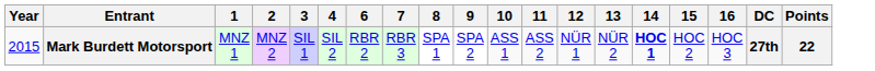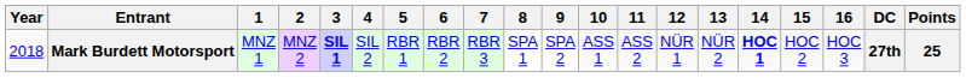 <table class="wikitable" style="text-align:center; font-size:85%">
 <tr>
 <th>Year</th>
 <th>Entrant</th>
 <th>1</th>
 <th>2</th>
 <th>3</th>
 <th>4</th>
+<th>5</th>
 <th>6</th>
 <th>7</th>
 <th>8</th>
 <th>9</th>
 <th>10</th>
 <th>11</th>
 <th>12</th>
 <th>13</th>
 <th>14</th>
 <th>15</th>
 <th>16</th>
 <th>DC</th>
 <th>Points</th>
 </tr>
 <tr>
-<td><a href='#'>2015</a></td>
+<td><a href='#'>2018</a></td>
 <th nowrap>Mark Burdett Motorsport</th>
 <td style="background:#DFFFDF;"><a href='#'>MNZ<br>1</a><br></td>
 <td style="background:#EFCFFF;"><a href='#'>MNZ<br>2</a><br></td>
-<td style="background:#CFCFFF;"><a href='#'>SIL<br>1</a><br></td>
+<td style="background:#CFCFFF;"><strong><a href='#'>SIL<br>1</a><br></strong></td>
 <td style="background:#DFFFDF;"><a href='#'>SIL<br>2</a><br></td>
+<td style="background:#DFFFDF;"><a href='#'>RBR<br>1</a><br></td>
 <td style="background:#DFFFDF;"><a href='#'>RBR<br>2</a><br></td>
 <td style="background:#DFFFDF;"><a href='#'>RBR<br>3</a><br></td>
 <td style="background:#FFFFFF;"><a href='#'>SPA<br>1</a><br></td>
 <td style="background:#FFFFFF;"><a href='#'>SPA<br>2</a><br></td>
 <td style="background:#;"><a href='#'>ASS<br>1</a><br></td>
 <td style="background:#;"><a href='#'>ASS<br>2</a><br></td>
 <td style="background:#;"><a href='#'>NÜR<br>1</a><br></td>
 <td style="background:#;"><a href='#'>NÜR<br>2</a><br></td>
 <td style="background:#;"><strong><a href='#'>HOC<br>1</a><br></strong></td>
 <td style="background:#;"><a href='#'>HOC<br>2</a><br></td>
 <td style="background:#;"><a href='#'>HOC<br>3</a><br></td>
 <th>27th</th>
-<th>22</th>
+<th>25</th>
 </tr>
 </table>
